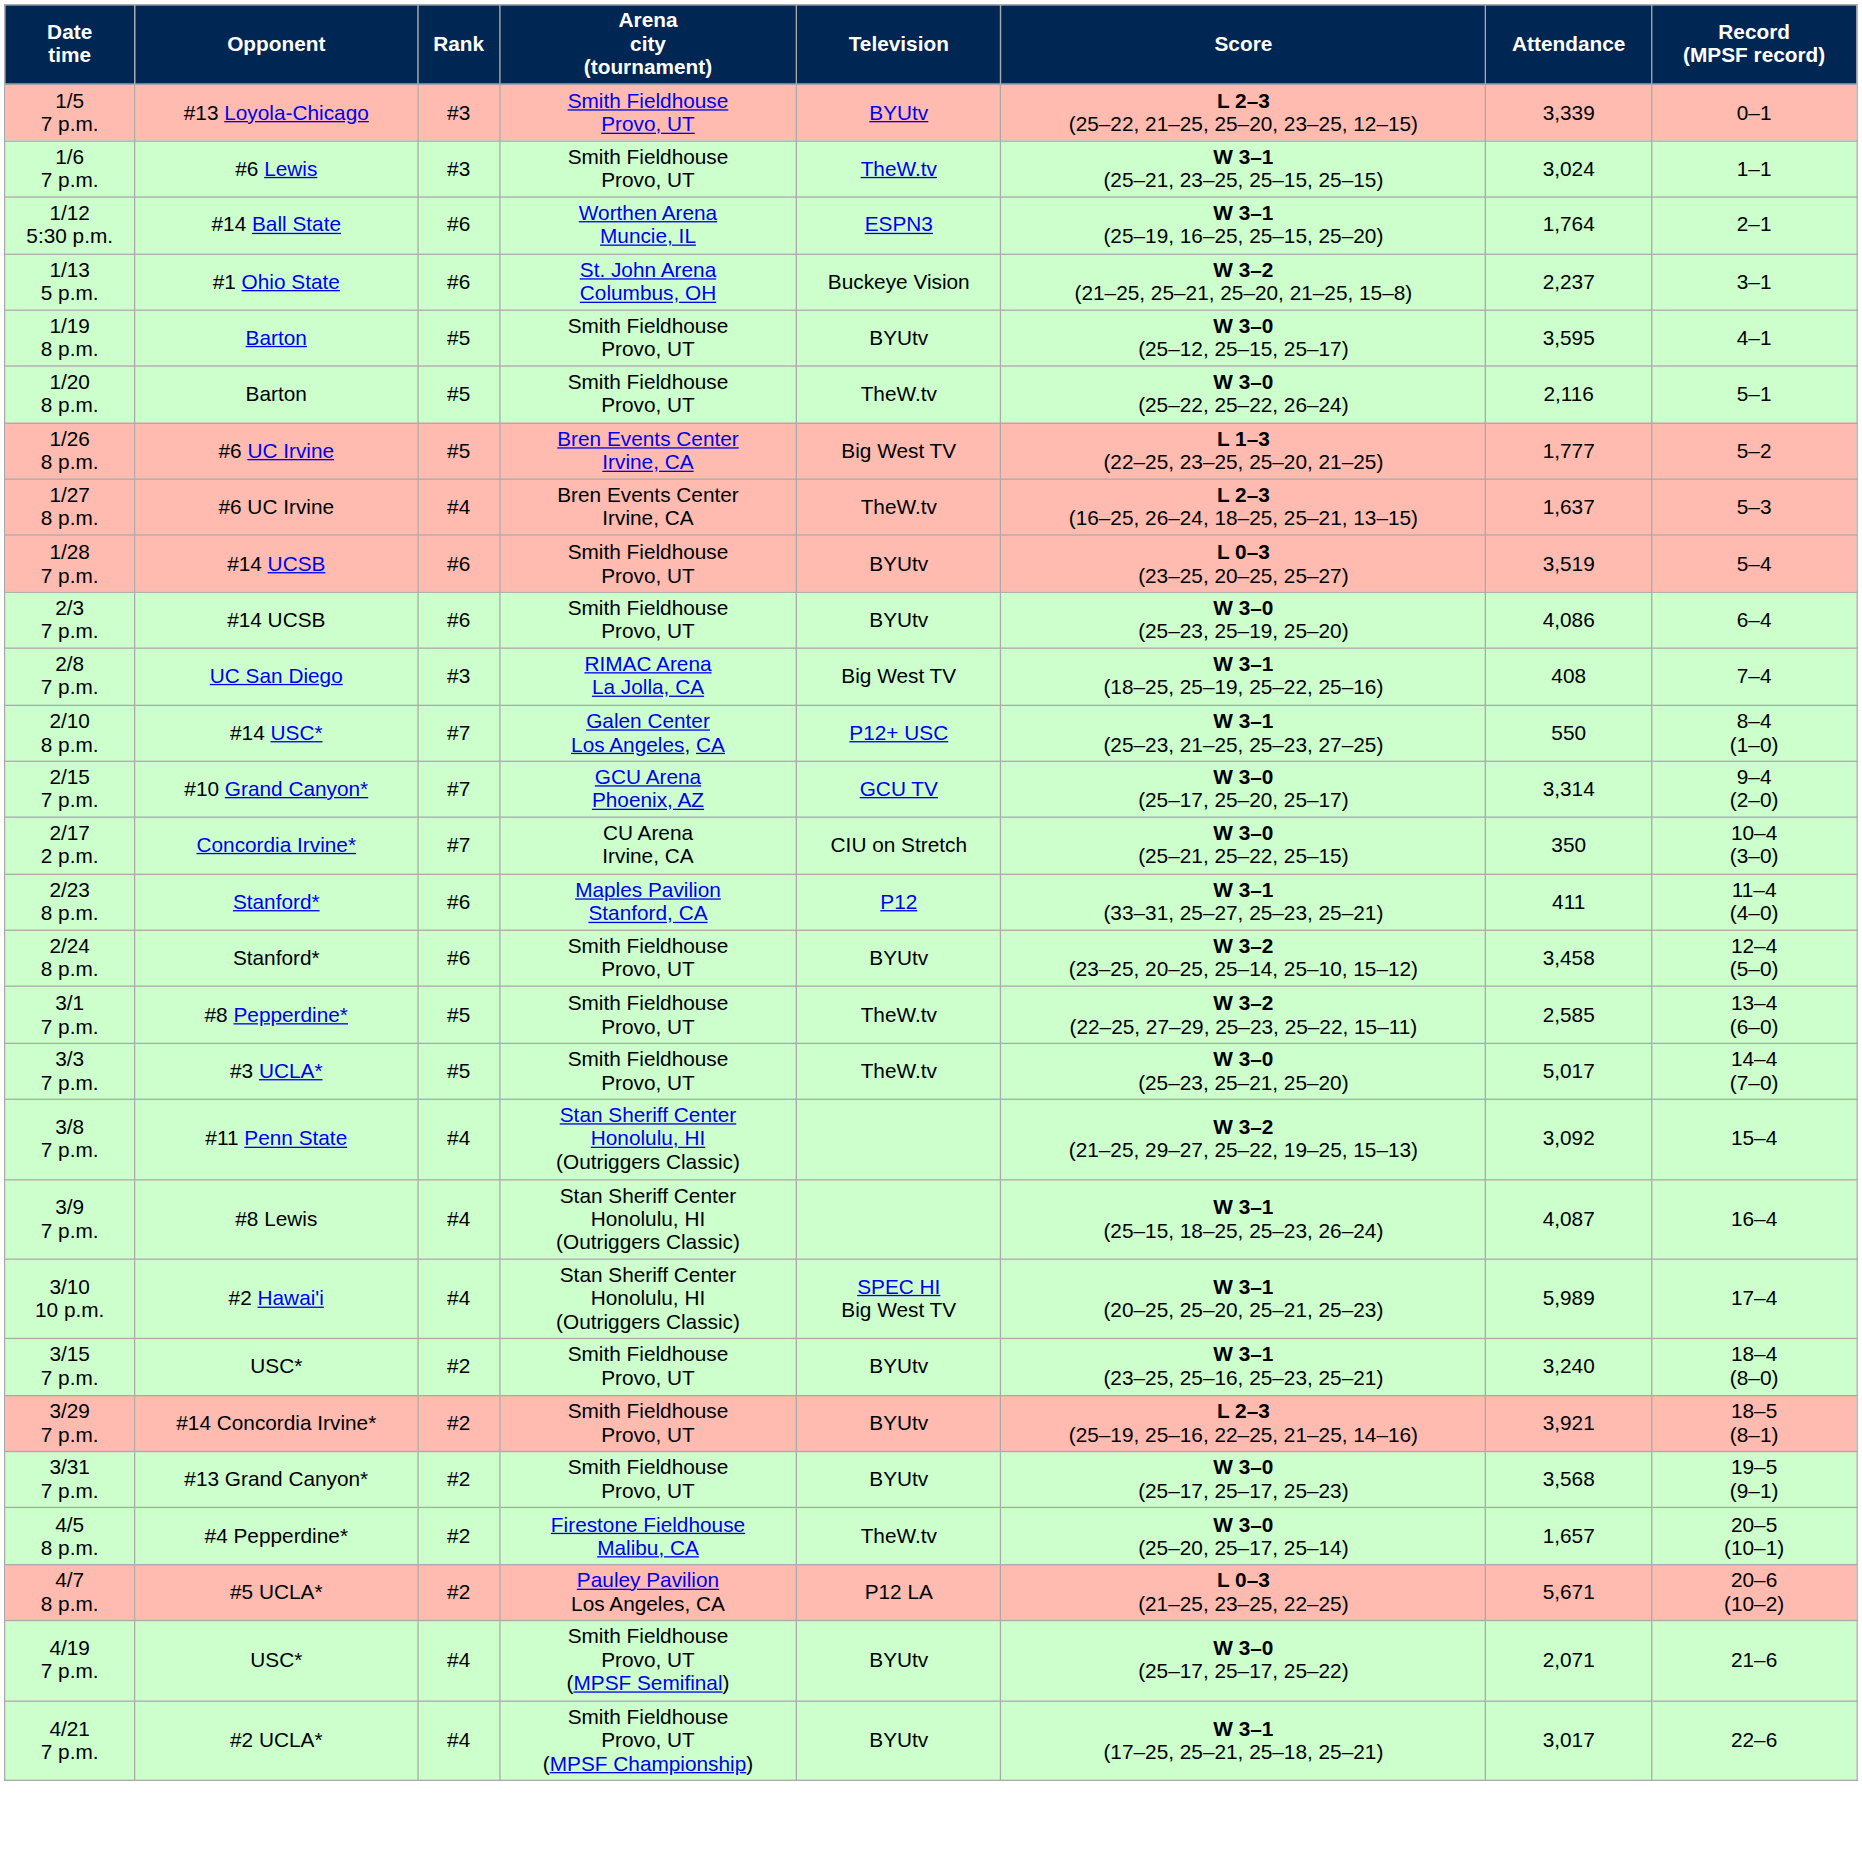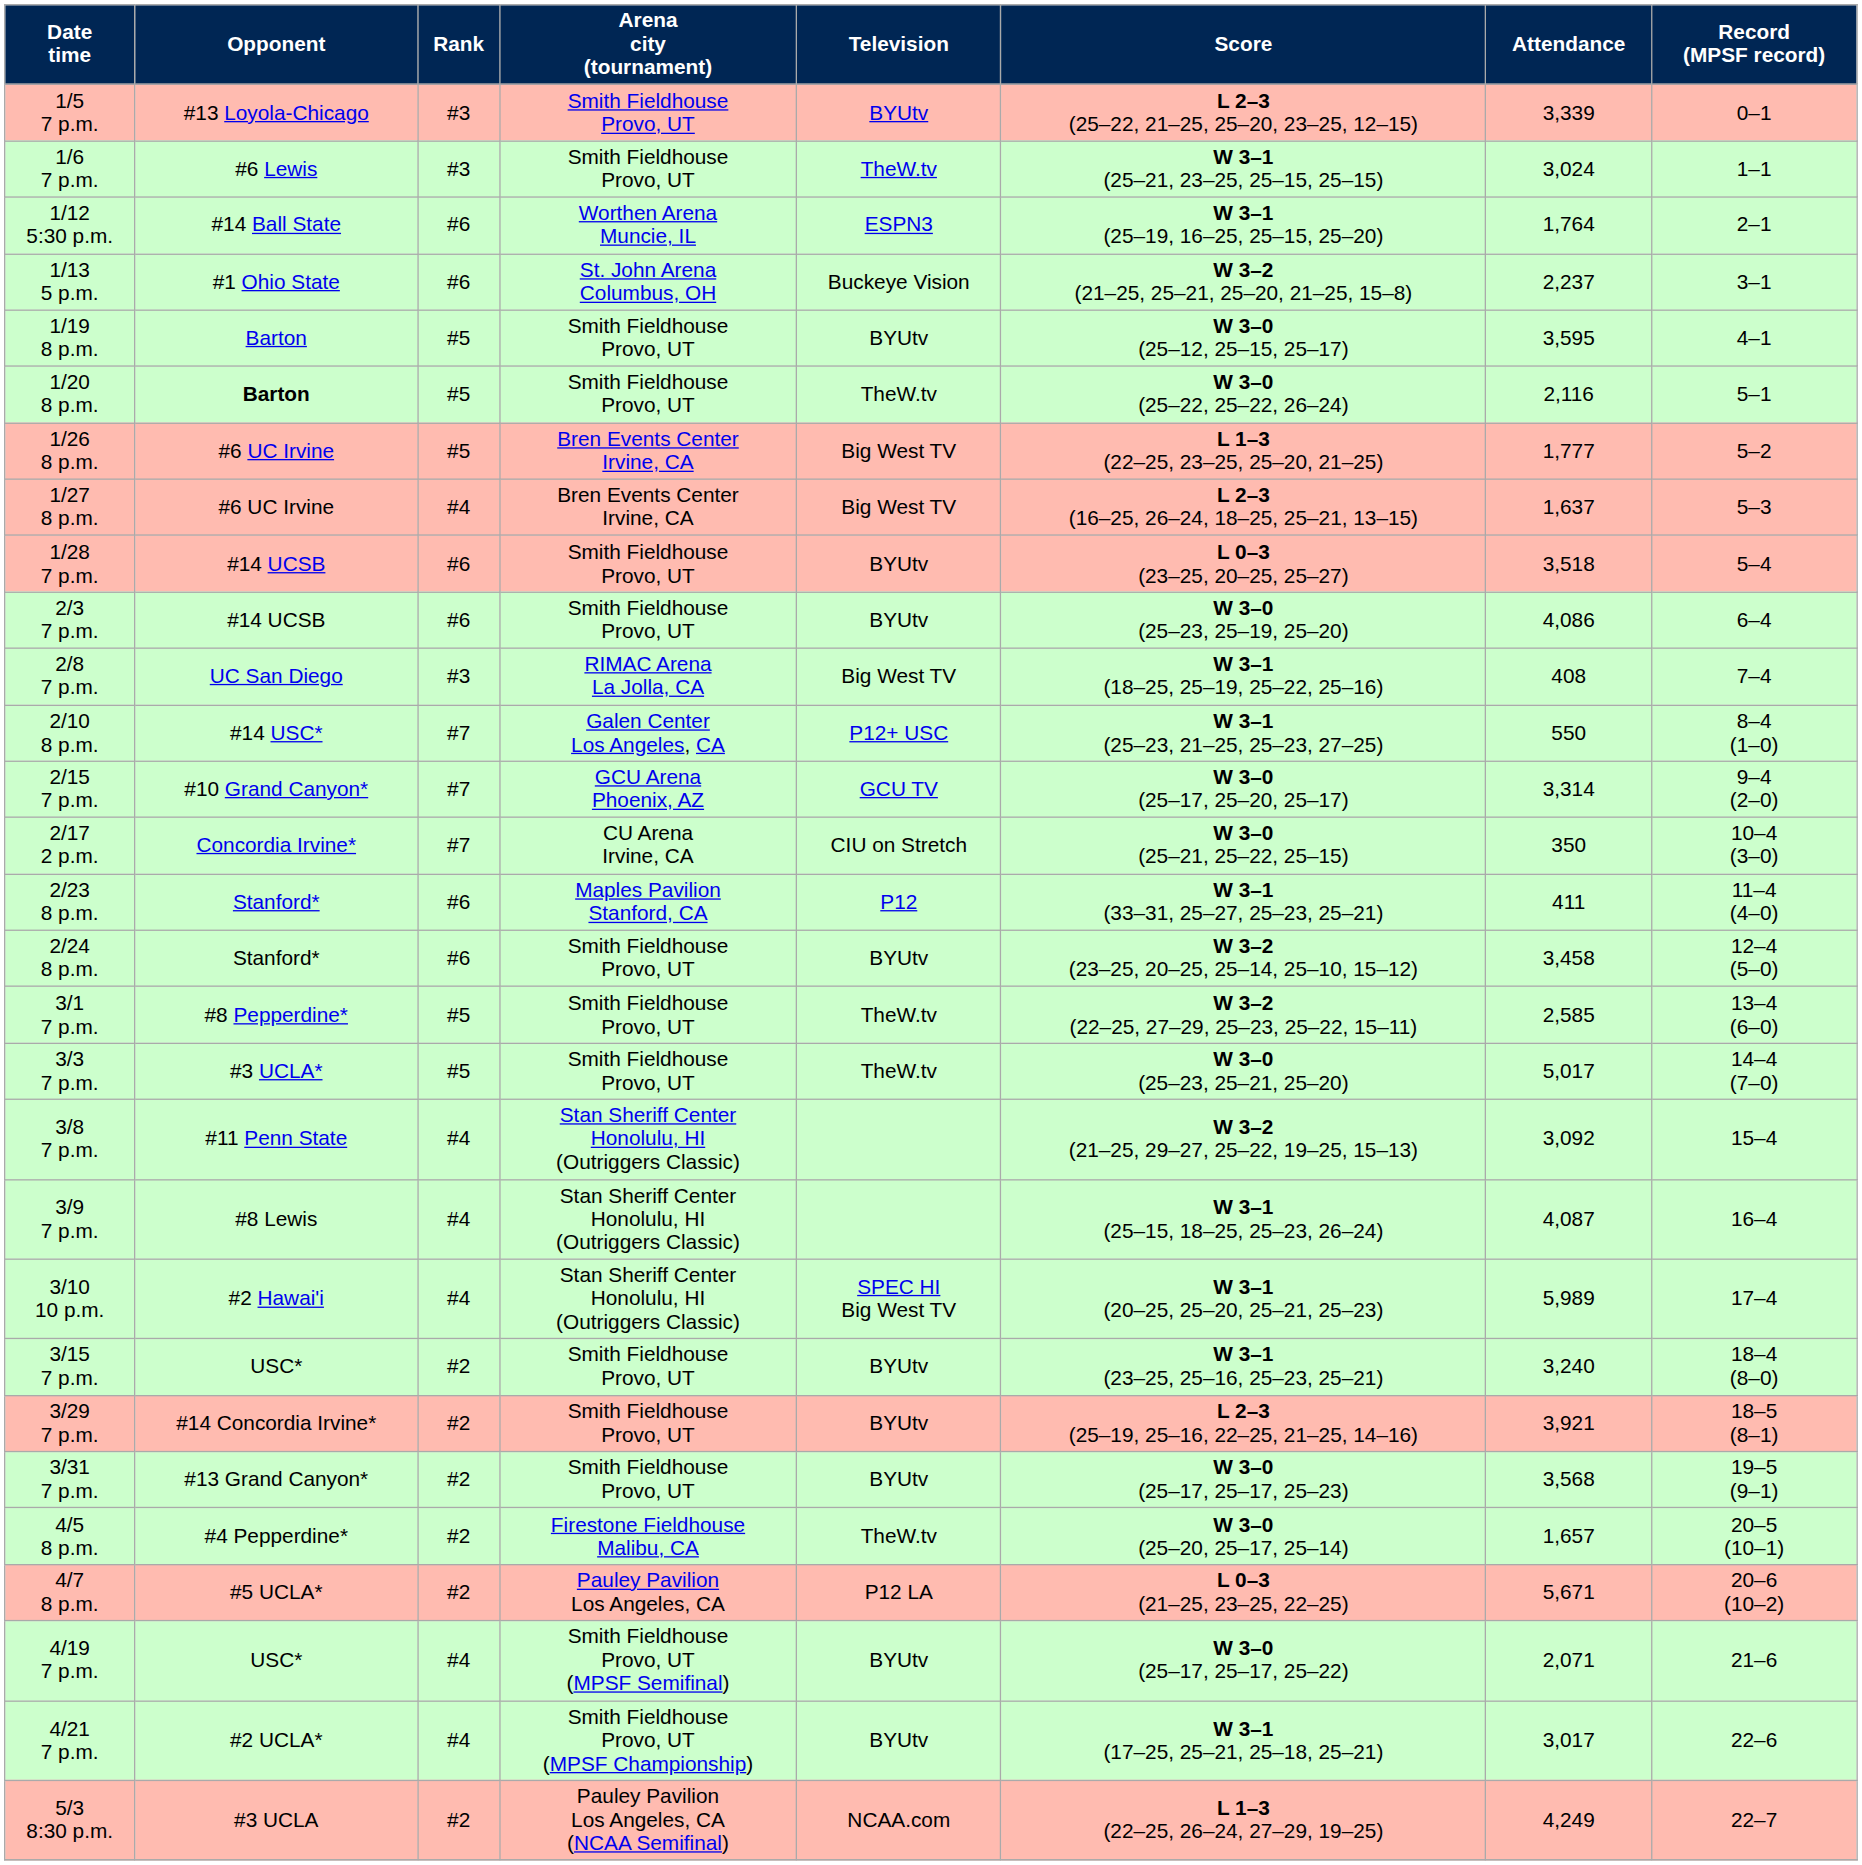 <table class="wikitable sortable" style="width:90%">
 <tr>
 <th style="background:#002654; color:#FFFFFF;" scope="col">Date<br>time</th>
 <th style="background:#002654; color:#FFFFFF;" scope="col">Opponent</th>
 <th style="background:#002654; color:#FFFFFF;" scope="col">Rank</th>
 <th style="background:#002654; color:#FFFFFF;" scope="col">Arena<br>city<br>(tournament)</th>
 <th style="background:#002654; color:#FFFFFF;" scope="col">Television</th>
 <th style="background:#002654; color:#FFFFFF;" scope="col">Score</th>
 <th style="background:#002654; color:#FFFFFF;" scope="col">Attendance</th>
 <th style="background:#002654; color:#FFFFFF;" scope="col">Record<br>(MPSF record)</th>
 </tr>
 <tr align="center" bgcolor="#ffbbb">
 <td>1/5<br>7 p.m.</td>
 <td>#13 <a href='#'>Loyola-Chicago</a></td>
 <td>#3</td>
 <td><a href='#'>Smith Fieldhouse</a><br><a href='#'>Provo, UT</a></td>
 <td><a href='#'>BYUtv</a></td>
 <td><strong>L 2–3</strong><br>(25–22, 21–25, 25–20, 23–25, 12–15)</td>
 <td>3,339</td>
 <td>0–1</td>
 </tr>
 <tr align="center" bgcolor="#ccffcc">
 <td>1/6<br>7 p.m.</td>
 <td>#6 <a href='#'>Lewis</a></td>
 <td>#3</td>
 <td>Smith Fieldhouse<br>Provo, UT</td>
 <td><a href='#'>TheW.tv</a></td>
 <td><strong>W 3–1</strong><br>(25–21, 23–25, 25–15, 25–15)</td>
 <td>3,024</td>
 <td>1–1</td>
 </tr>
 <tr align="center" bgcolor="#ccffcc">
 <td>1/12<br>5:30 p.m.</td>
 <td>#14 <a href='#'>Ball State</a></td>
 <td>#6</td>
 <td><a href='#'>Worthen Arena</a><br><a href='#'>Muncie, IL</a></td>
 <td><a href='#'>ESPN3</a></td>
 <td><strong>W 3–1</strong><br>(25–19, 16–25, 25–15, 25–20)</td>
 <td>1,764</td>
 <td>2–1</td>
 </tr>
 <tr align="center" bgcolor="#ccffcc">
 <td>1/13<br>5 p.m.</td>
 <td>#1 <a href='#'>Ohio State</a></td>
 <td>#6</td>
 <td><a href='#'>St. John Arena</a><br><a href='#'>Columbus, OH</a></td>
 <td>Buckeye Vision</td>
 <td><strong>W 3–2</strong><br>(21–25, 25–21, 25–20, 21–25, 15–8)</td>
 <td>2,237</td>
 <td>3–1</td>
 </tr>
 <tr align="center" bgcolor="#ccffcc">
 <td>1/19<br>8 p.m.</td>
 <td><a href='#'>Barton</a></td>
 <td>#5</td>
 <td>Smith Fieldhouse<br>Provo, UT</td>
 <td>BYUtv</td>
 <td><strong>W 3–0</strong><br>(25–12, 25–15, 25–17)</td>
 <td>3,595</td>
 <td>4–1</td>
 </tr>
 <tr align="center" bgcolor="#ccffcc">
 <td>1/20<br>8 p.m.</td>
-<td>Barton</td>
+<td><strong>Barton</strong></td>
 <td>#5</td>
 <td>Smith Fieldhouse<br>Provo, UT</td>
 <td>TheW.tv</td>
 <td><strong>W 3–0</strong><br>(25–22, 25–22, 26–24)</td>
 <td>2,116</td>
 <td>5–1</td>
 </tr>
 <tr align="center" bgcolor="#ffbbb">
 <td>1/26<br>8 p.m.</td>
 <td>#6 <a href='#'>UC Irvine</a></td>
 <td>#5</td>
 <td><a href='#'>Bren Events Center</a><br><a href='#'>Irvine, CA</a></td>
 <td>Big West TV</td>
 <td><strong>L 1–3</strong><br>(22–25, 23–25, 25–20, 21–25)</td>
 <td>1,777</td>
 <td>5–2</td>
 </tr>
 <tr align="center" bgcolor="#ffbbb">
 <td>1/27<br>8 p.m.</td>
 <td>#6 UC Irvine</td>
 <td>#4</td>
 <td>Bren Events Center<br>Irvine, CA</td>
-<td>TheW.tv</td>
+<td>Big West TV</td>
 <td><strong>L 2–3</strong><br>(16–25, 26–24, 18–25, 25–21, 13–15)</td>
 <td>1,637</td>
 <td>5–3</td>
 </tr>
 <tr align="center" bgcolor="#ffbbb">
 <td>1/28<br>7 p.m.</td>
 <td>#14 <a href='#'>UCSB</a></td>
 <td>#6</td>
 <td>Smith Fieldhouse<br>Provo, UT</td>
 <td>BYUtv</td>
 <td><strong>L 0–3</strong><br>(23–25, 20–25, 25–27)</td>
-<td>3,519</td>
+<td>3,518</td>
 <td>5–4</td>
 </tr>
 <tr align="center" bgcolor="#ccffcc">
 <td>2/3<br>7 p.m.</td>
 <td>#14 UCSB</td>
 <td>#6</td>
 <td>Smith Fieldhouse<br>Provo, UT</td>
 <td>BYUtv</td>
 <td><strong>W 3–0</strong><br>(25–23, 25–19, 25–20)</td>
 <td>4,086</td>
 <td>6–4</td>
 </tr>
 <tr align="center" bgcolor="#ccffcc">
 <td>2/8<br>7 p.m.</td>
 <td><a href='#'>UC San Diego</a></td>
 <td>#3</td>
 <td><a href='#'>RIMAC Arena</a><br><a href='#'>La Jolla, CA</a></td>
 <td>Big West TV</td>
 <td><strong>W 3–1</strong><br>(18–25, 25–19, 25–22, 25–16)</td>
 <td>408</td>
 <td>7–4</td>
 </tr>
 <tr align="center" bgcolor="#ccffcc">
 <td>2/10<br>8 p.m.</td>
 <td>#14 <a href='#'>USC*</a></td>
 <td>#7</td>
 <td><a href='#'>Galen Center</a><br><a href='#'>Los Angeles</a>, <a href='#'>CA</a></td>
 <td><a href='#'>P12+ USC</a></td>
 <td><strong>W 3–1</strong><br>(25–23, 21–25, 25–23, 27–25)</td>
 <td>550</td>
 <td>8–4<br>(1–0)</td>
 </tr>
 <tr align="center" bgcolor="#ccffcc">
 <td>2/15<br>7 p.m.</td>
 <td>#10 <a href='#'>Grand Canyon*</a></td>
 <td>#7</td>
 <td><a href='#'>GCU Arena</a><br><a href='#'>Phoenix, AZ</a></td>
 <td><a href='#'>GCU TV</a></td>
 <td><strong>W 3–0</strong><br>(25–17, 25–20, 25–17)</td>
 <td>3,314</td>
 <td>9–4<br>(2–0)</td>
 </tr>
 <tr align="center" bgcolor="#ccffcc">
 <td>2/17<br>2 p.m.</td>
 <td><a href='#'>Concordia Irvine*</a></td>
 <td>#7</td>
 <td>CU Arena<br>Irvine, CA</td>
 <td>CIU on Stretch</td>
 <td><strong>W 3–0</strong><br>(25–21, 25–22, 25–15)</td>
 <td>350</td>
 <td>10–4<br>(3–0)</td>
 </tr>
 <tr align="center" bgcolor="#ccffcc">
 <td>2/23<br>8 p.m.</td>
 <td><a href='#'>Stanford*</a></td>
 <td>#6</td>
 <td><a href='#'>Maples Pavilion</a><br><a href='#'>Stanford, CA</a></td>
 <td><a href='#'>P12</a></td>
 <td><strong>W 3–1</strong><br>(33–31, 25–27, 25–23, 25–21)</td>
 <td>411</td>
 <td>11–4<br>(4–0)</td>
 </tr>
 <tr align="center" bgcolor="#ccffcc">
 <td>2/24<br>8 p.m.</td>
 <td>Stanford*</td>
 <td>#6</td>
 <td>Smith Fieldhouse<br>Provo, UT</td>
 <td>BYUtv</td>
 <td><strong>W 3–2</strong><br>(23–25, 20–25, 25–14, 25–10, 15–12)</td>
 <td>3,458</td>
 <td>12–4<br>(5–0)</td>
 </tr>
 <tr align="center" bgcolor="#ccffcc">
 <td>3/1<br>7 p.m.</td>
 <td>#8 <a href='#'>Pepperdine*</a></td>
 <td>#5</td>
 <td>Smith Fieldhouse<br>Provo, UT</td>
 <td>TheW.tv</td>
 <td><strong>W 3–2</strong><br>(22–25, 27–29, 25–23, 25–22, 15–11)</td>
 <td>2,585</td>
 <td>13–4<br>(6–0)</td>
 </tr>
 <tr align="center" bgcolor="#ccffcc">
 <td>3/3<br>7 p.m.</td>
 <td>#3 <a href='#'>UCLA*</a></td>
 <td>#5</td>
 <td>Smith Fieldhouse<br>Provo, UT</td>
 <td>TheW.tv</td>
 <td><strong>W 3–0</strong><br>(25–23, 25–21, 25–20)</td>
 <td>5,017</td>
 <td>14–4<br>(7–0)</td>
 </tr>
 <tr align="center" bgcolor="#ccffcc">
 <td>3/8<br>7 p.m.</td>
 <td>#11 <a href='#'>Penn State</a></td>
 <td>#4</td>
 <td><a href='#'>Stan Sheriff Center</a><br><a href='#'>Honolulu, HI</a><br>(Outriggers Classic)</td>
 <td></td>
 <td><strong>W 3–2</strong><br>(21–25, 29–27, 25–22, 19–25, 15–13)</td>
 <td>3,092</td>
 <td>15–4</td>
 </tr>
 <tr align="center" bgcolor="#ccffcc">
 <td>3/9<br>7 p.m.</td>
 <td>#8 Lewis</td>
 <td>#4</td>
 <td>Stan Sheriff Center<br>Honolulu, HI<br>(Outriggers Classic)</td>
 <td></td>
 <td><strong>W 3–1</strong><br>(25–15, 18–25, 25–23, 26–24)</td>
 <td>4,087</td>
 <td>16–4</td>
 </tr>
 <tr align="center" bgcolor="#ccffcc">
 <td>3/10<br>10 p.m.</td>
 <td>#2 <a href='#'>Hawai'i</a></td>
 <td>#4</td>
 <td>Stan Sheriff Center<br>Honolulu, HI<br>(Outriggers Classic)</td>
 <td><a href='#'>SPEC HI</a><br>Big West TV</td>
 <td><strong>W 3–1</strong><br>(20–25, 25–20, 25–21, 25–23)</td>
 <td>5,989</td>
 <td>17–4</td>
 </tr>
 <tr align="center" bgcolor="#ccffcc">
 <td>3/15<br>7 p.m.</td>
 <td>USC*</td>
 <td>#2</td>
 <td>Smith Fieldhouse<br>Provo, UT</td>
 <td>BYUtv</td>
 <td><strong>W 3–1</strong><br>(23–25, 25–16, 25–23, 25–21)</td>
 <td>3,240</td>
 <td>18–4<br>(8–0)</td>
 </tr>
 <tr align="center" bgcolor="#ffbbb">
 <td>3/29<br>7 p.m.</td>
 <td>#14 Concordia Irvine*</td>
 <td>#2</td>
 <td>Smith Fieldhouse<br>Provo, UT</td>
 <td>BYUtv</td>
 <td><strong>L 2–3</strong><br>(25–19, 25–16, 22–25, 21–25, 14–16)</td>
 <td>3,921</td>
 <td>18–5<br>(8–1)</td>
 </tr>
 <tr align="center" bgcolor="#ccffcc">
 <td>3/31<br>7 p.m.</td>
 <td>#13 Grand Canyon*</td>
 <td>#2</td>
 <td>Smith Fieldhouse<br>Provo, UT</td>
 <td>BYUtv</td>
 <td><strong>W 3–0</strong><br>(25–17, 25–17, 25–23)</td>
 <td>3,568</td>
 <td>19–5<br>(9–1)</td>
 </tr>
 <tr align="center" bgcolor="#ccffcc">
 <td>4/5<br>8 p.m.</td>
 <td>#4 Pepperdine*</td>
 <td>#2</td>
 <td><a href='#'>Firestone Fieldhouse</a><br><a href='#'>Malibu, CA</a></td>
 <td>TheW.tv</td>
 <td><strong>W 3–0</strong><br>(25–20, 25–17, 25–14)</td>
 <td>1,657</td>
 <td>20–5<br>(10–1)</td>
 </tr>
 <tr align="center" bgcolor="#ffbbb">
 <td>4/7<br>8 p.m.</td>
 <td>#5 UCLA*</td>
 <td>#2</td>
 <td><a href='#'>Pauley Pavilion</a><br>Los Angeles, CA</td>
 <td>P12 LA</td>
 <td><strong>L 0–3</strong><br>(21–25, 23–25, 22–25)</td>
 <td>5,671</td>
 <td>20–6<br>(10–2)</td>
 </tr>
 <tr align="center" bgcolor="#ccffcc">
 <td>4/19<br>7 p.m.</td>
 <td>USC*</td>
 <td>#4</td>
 <td>Smith Fieldhouse<br>Provo, UT<br>(<a href='#'>MPSF Semifinal</a>)</td>
 <td>BYUtv</td>
 <td><strong>W 3–0</strong><br>(25–17, 25–17, 25–22)</td>
 <td>2,071</td>
 <td>21–6</td>
 </tr>
 <tr align="center" bgcolor="#ccffcc">
 <td>4/21<br>7 p.m.</td>
 <td>#2 UCLA*</td>
 <td>#4</td>
 <td>Smith Fieldhouse<br>Provo, UT<br>(<a href='#'>MPSF Championship</a>)</td>
 <td>BYUtv</td>
 <td><strong>W 3–1</strong><br>(17–25, 25–21, 25–18, 25–21)</td>
 <td>3,017</td>
 <td>22–6</td>
 </tr>
+<tr align="center" bgcolor="#ffbbb">
+<td>5/3<br>8:30 p.m.</td>
+<td>#3 UCLA</td>
+<td>#2</td>
+<td>Pauley Pavilion<br>Los Angeles, CA<br>(<a href='#'>NCAA Semifinal</a>)</td>
+<td>NCAA.com</td>
+<td><strong>L 1–3</strong><br>(22–25, 26–24, 27–29, 19–25)</td>
+<td>4,249</td>
+<td>22–7</td>
+</tr>
 <tr>
 </tr>
 </table>
